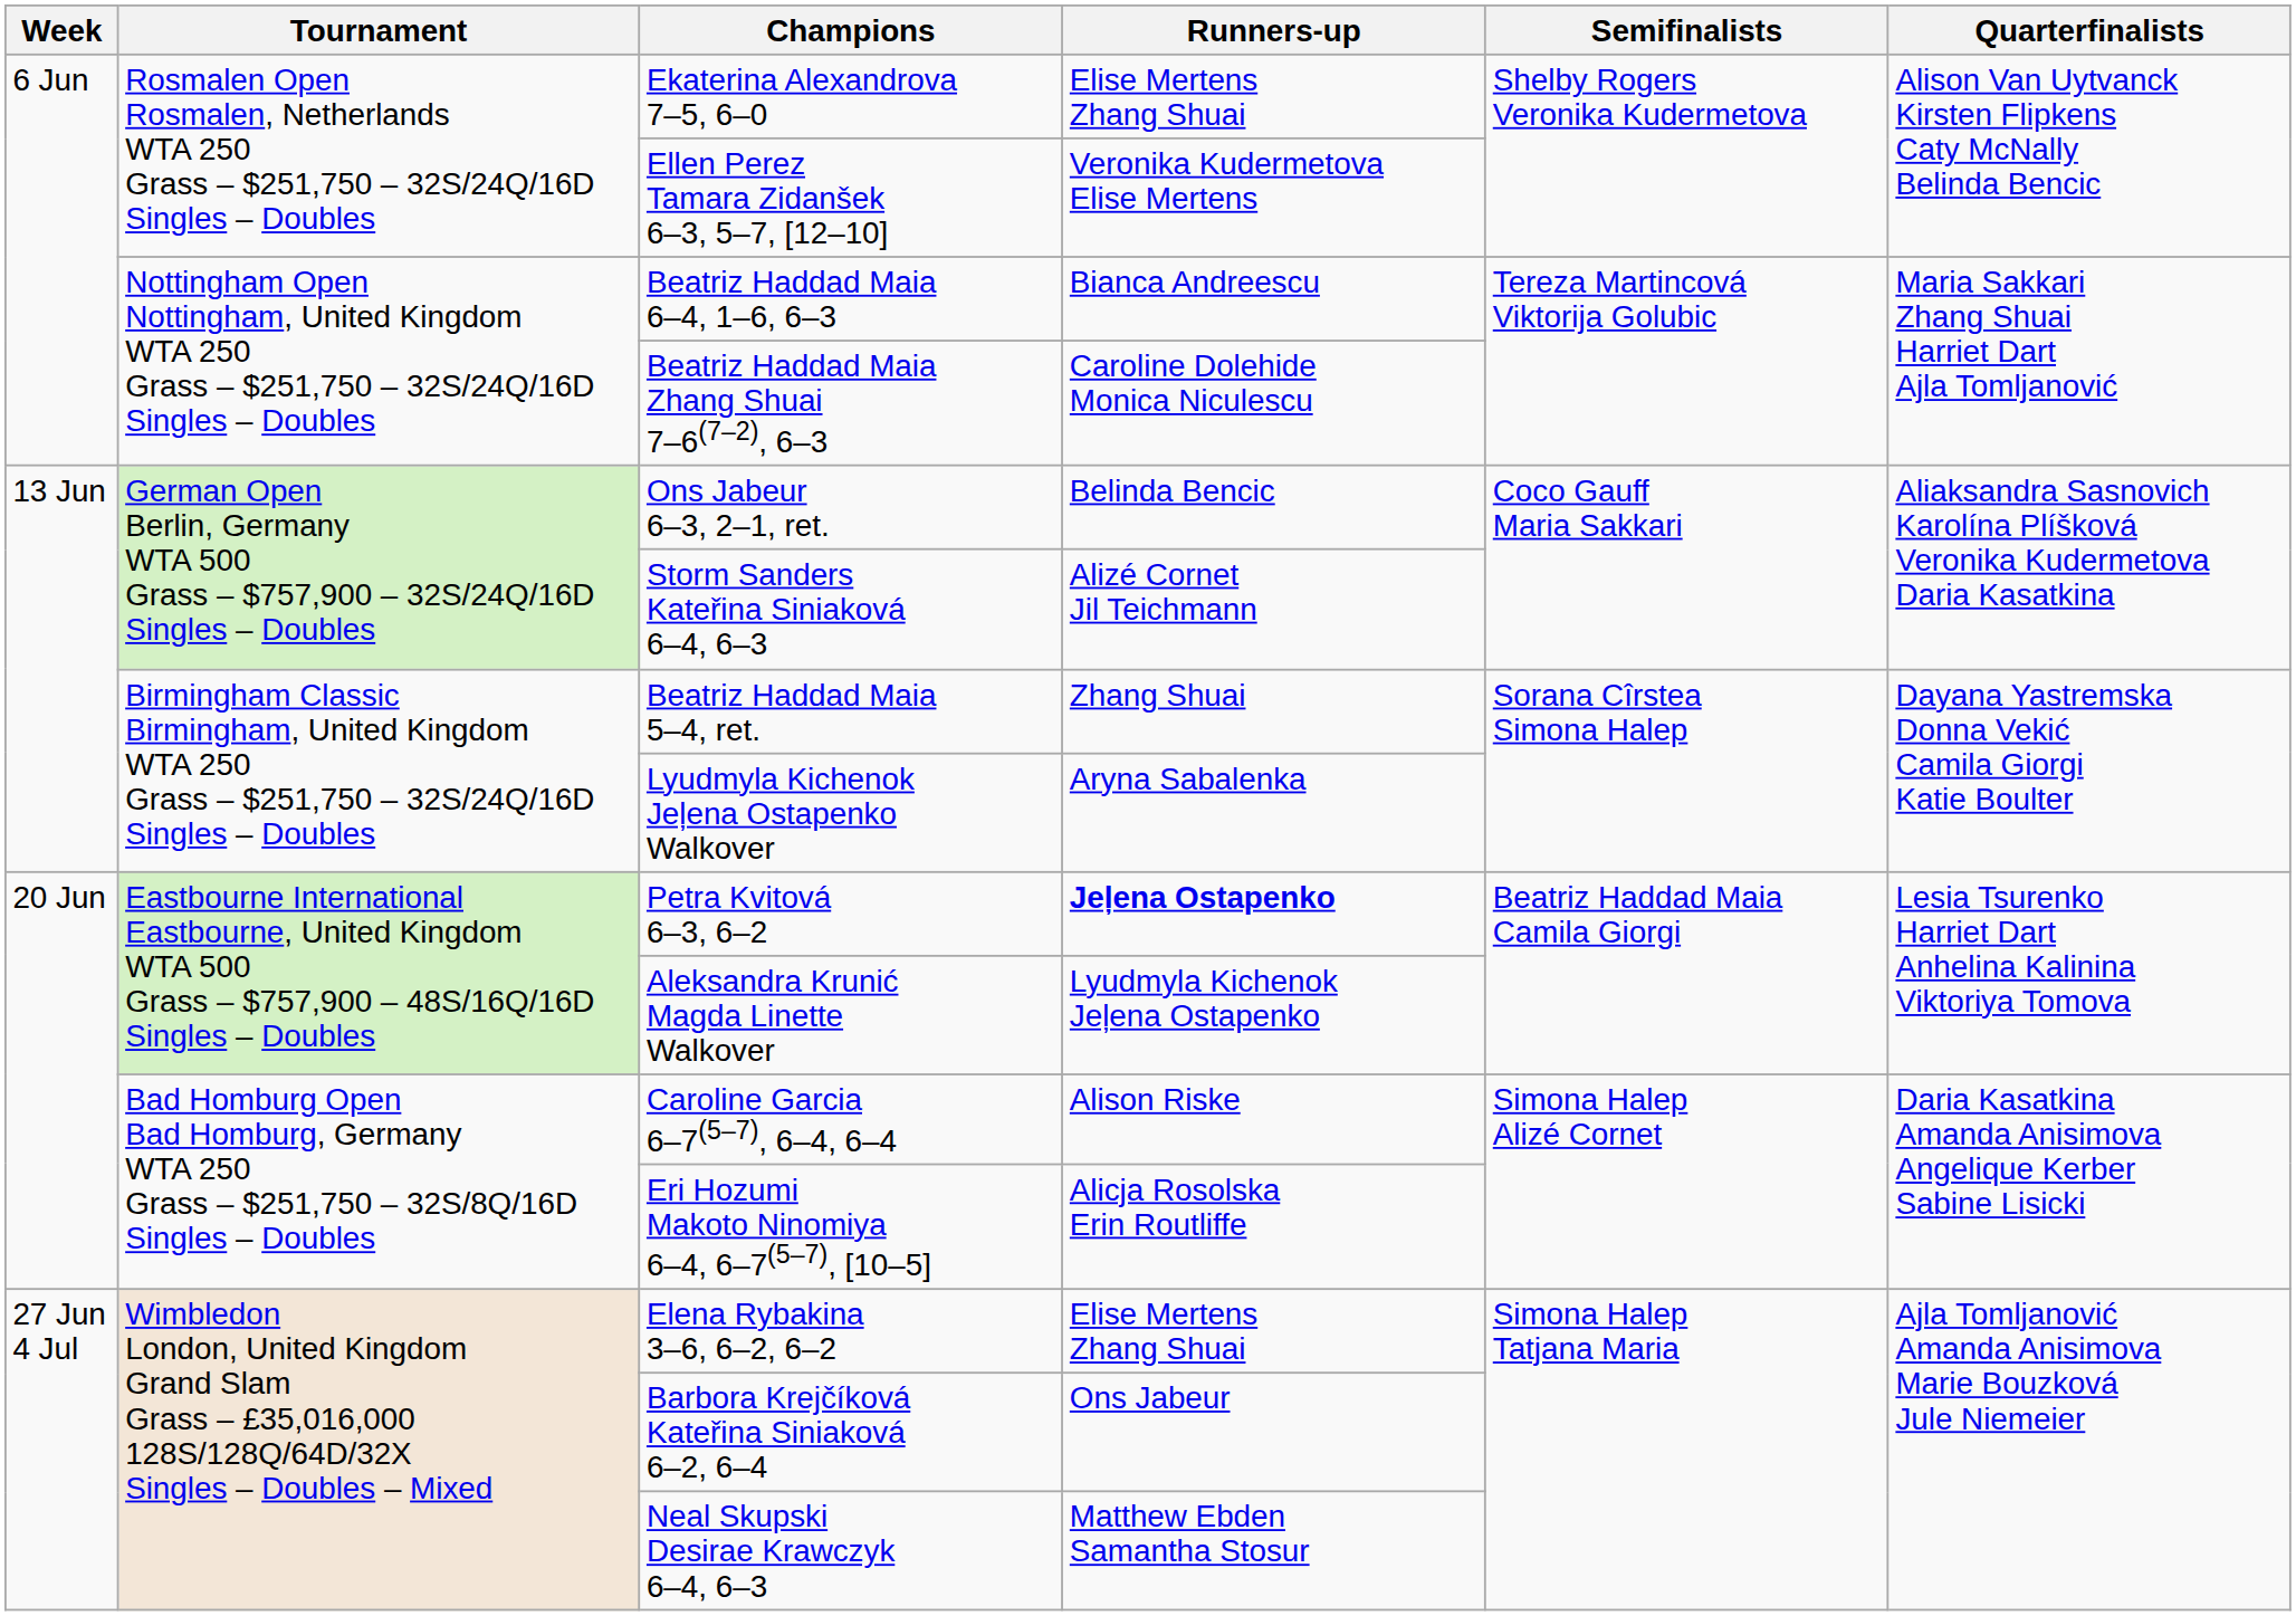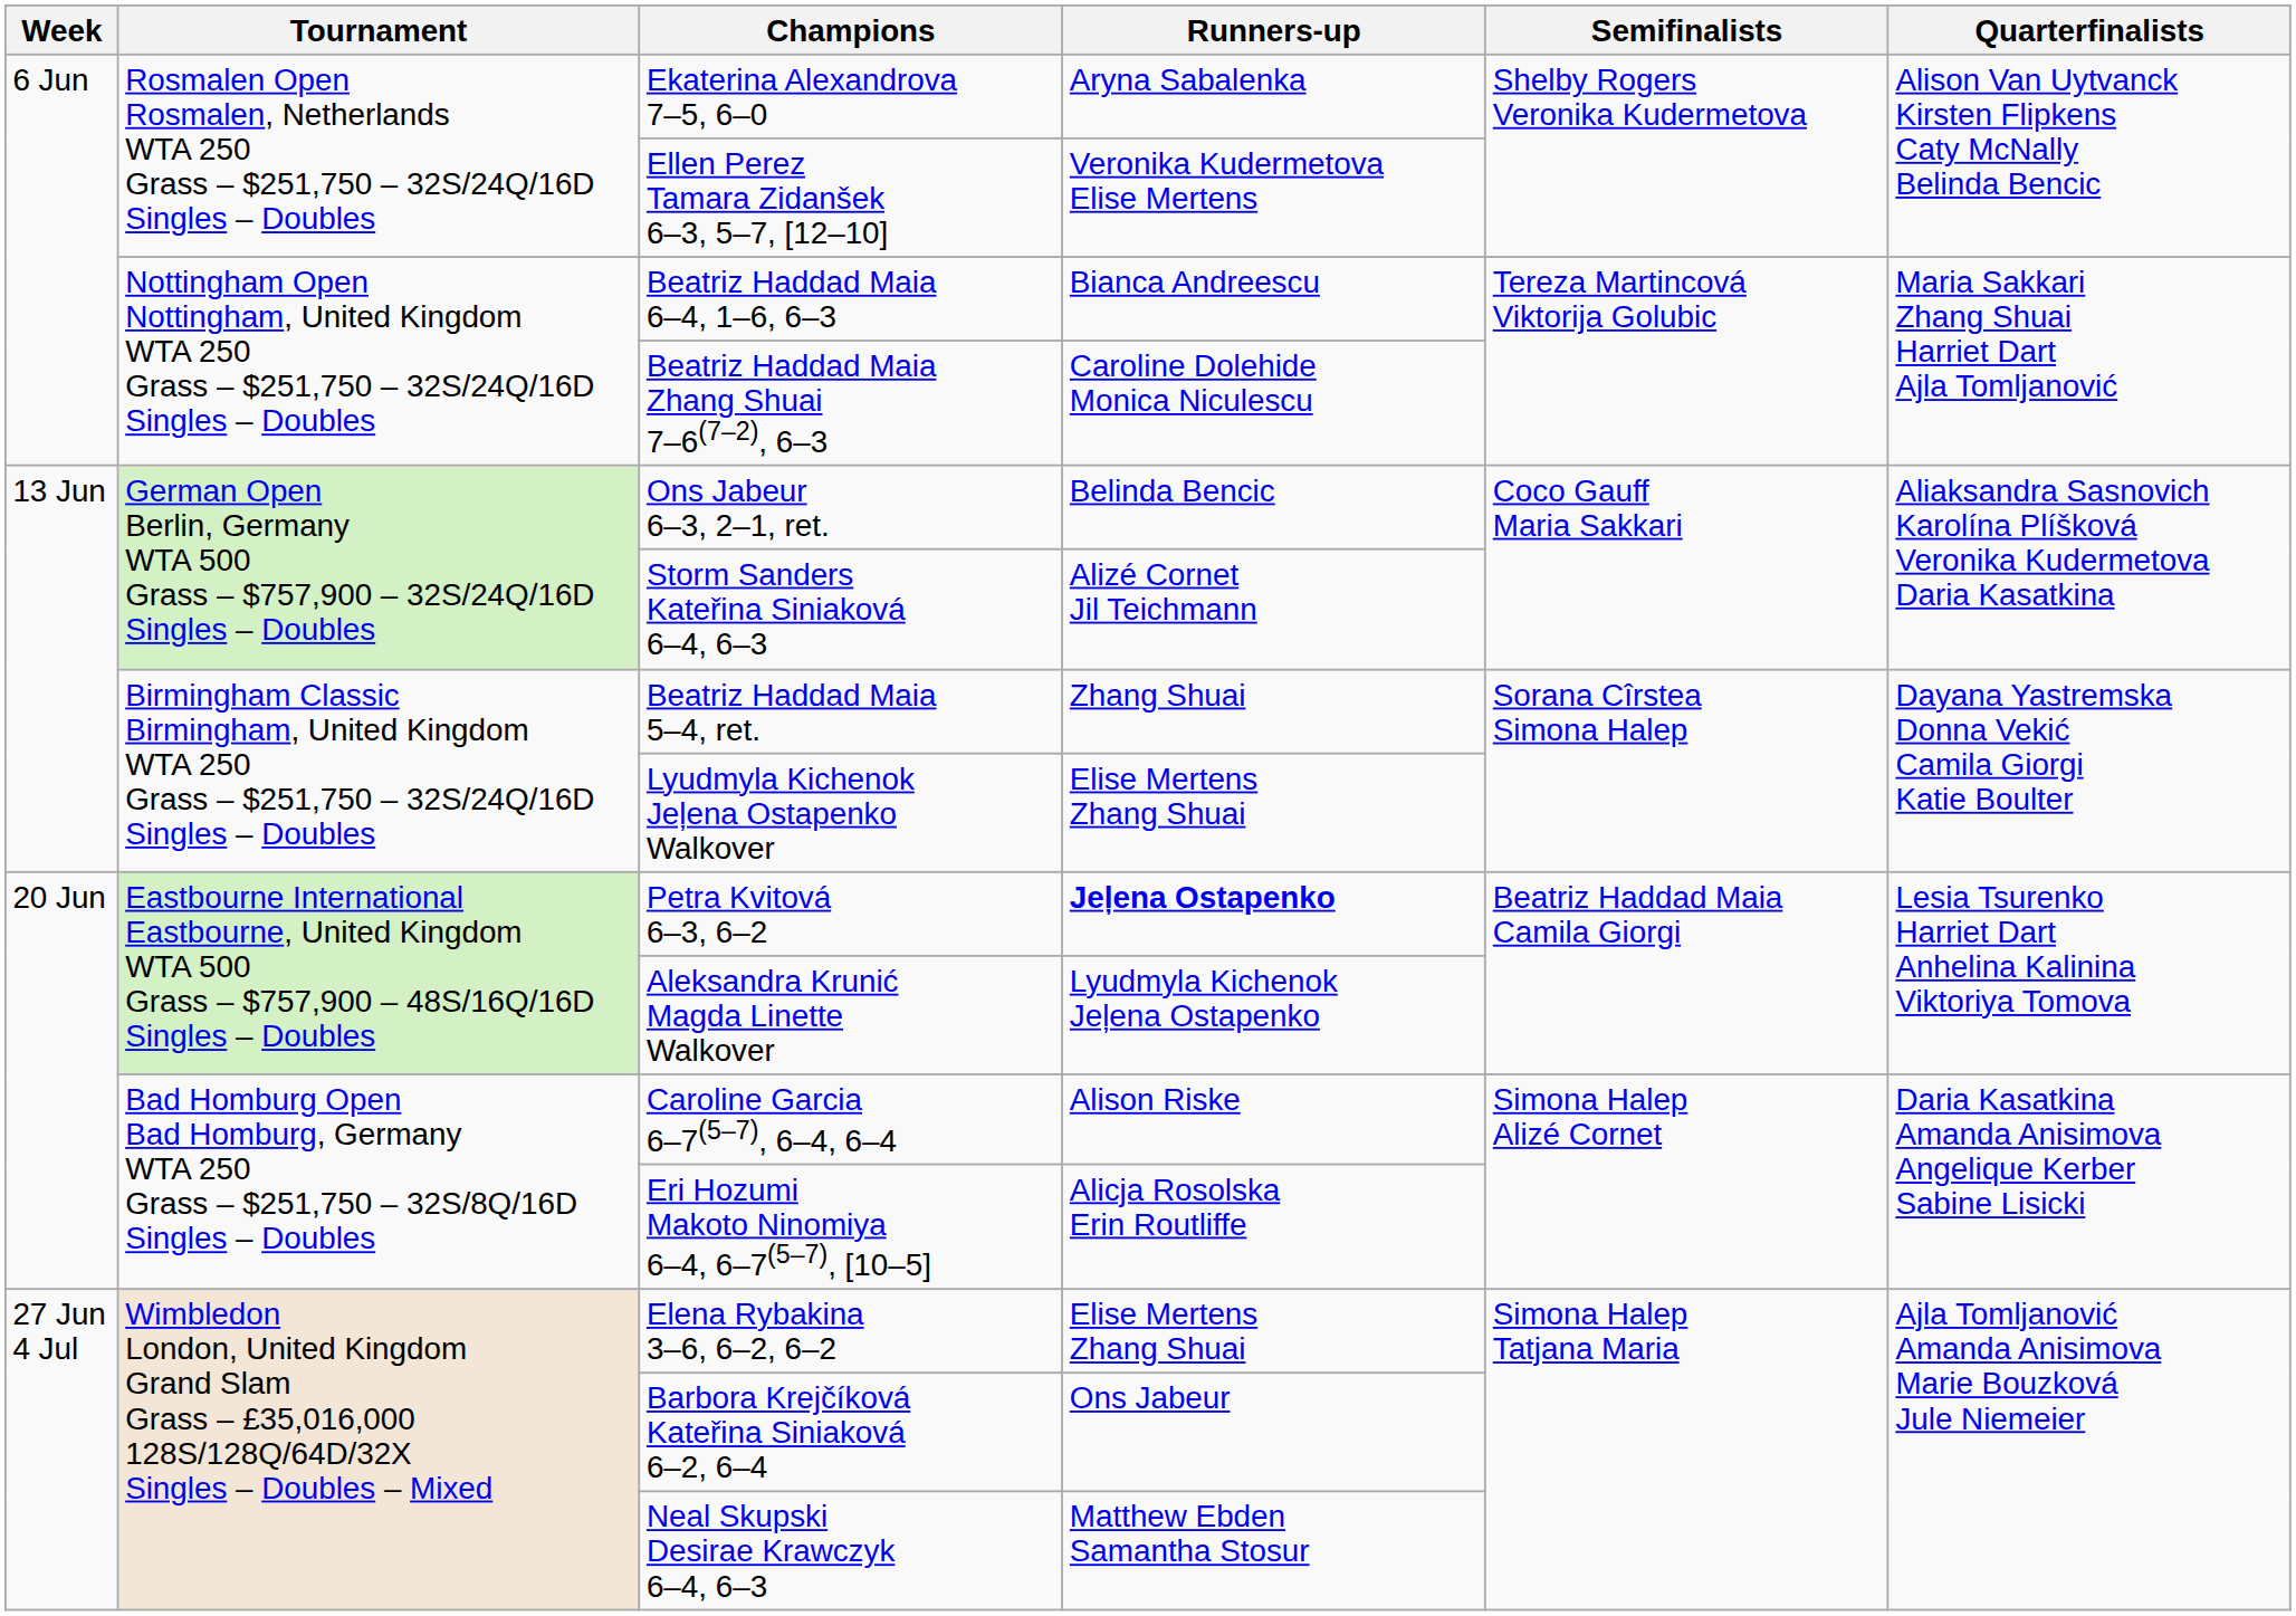 <table class=wikitable style=font-size:95%>
 <tr>
 <th style="width:48px;">Week</th>
 <th style="width:248px;">Tournament</th>
 <th style="width:200px;">Champions</th>
 <th style="width:200px;">Runners-up</th>
 <th style="width:190px;">Semifinalists</th>
 <th style="width:190px;">Quarterfinalists</th>
 </tr>
 <tr style="vertical-align:top">
 <td rowspan=4>6 Jun</td>
 <td rowspan=2><a href='#'>Rosmalen Open</a><br><a href='#'>Rosmalen</a>, Netherlands<br> WTA 250 <br> Grass – $251,750 – 32S/24Q/16D<br><a href='#'>Singles</a> – <a href='#'>Doubles</a></td>
 <td> <a href='#'>Ekaterina Alexandrova</a> <br> 7–5, 6–0</td>
-<td> <a href='#'>Elise Mertens</a> <br>  <a href='#'>Zhang Shuai</a></td>
+<td> <a href='#'>Aryna Sabalenka</a></td>
 <td rowspan=2> <a href='#'>Shelby Rogers</a> <br>  <a href='#'>Veronika Kudermetova</a></td>
 <td rowspan=2> <a href='#'>Alison Van Uytvanck</a> <br>  <a href='#'>Kirsten Flipkens</a> <br> <a href='#'>Caty McNally</a> <br>  <a href='#'>Belinda Bencic</a></td>
 </tr>
 <tr style="vertical-align:top">
 <td> <a href='#'>Ellen Perez</a> <br>  <a href='#'>Tamara Zidanšek</a> <br> 6–3, 5–7, [12–10]</td>
 <td> <a href='#'>Veronika Kudermetova</a> <br>  <a href='#'>Elise Mertens</a></td>
 </tr>
 <tr style="vertical-align:top">
 <td rowspan=2><a href='#'>Nottingham Open</a><br><a href='#'>Nottingham</a>, United Kingdom <br> WTA 250 <br> Grass – $251,750 – 32S/24Q/16D<br><a href='#'>Singles</a> – <a href='#'>Doubles</a></td>
 <td> <a href='#'>Beatriz Haddad Maia</a> <br> 6–4, 1–6, 6–3</td>
 <td> <a href='#'>Bianca Andreescu</a></td>
 <td rowspan=2> <a href='#'>Tereza Martincová</a> <br>  <a href='#'>Viktorija Golubic</a></td>
 <td rowspan=2> <a href='#'>Maria Sakkari</a> <br> <a href='#'>Zhang Shuai</a> <br> <a href='#'>Harriet Dart</a> <br>  <a href='#'>Ajla Tomljanović</a></td>
 </tr>
 <tr style="vertical-align:top">
 <td> <a href='#'>Beatriz Haddad Maia</a> <br>  <a href='#'>Zhang Shuai</a> <br> 7–6<sup>(7–2)</sup>, 6–3</td>
 <td> <a href='#'>Caroline Dolehide</a> <br>  <a href='#'>Monica Niculescu</a></td>
 </tr>
 <tr style="vertical-align:top">
 <td rowspan=4>13 Jun</td>
 <td style="background:#D4F1C5;" rowspan=2><a href='#'>German Open</a><br>Berlin, Germany <br> WTA 500 <br> Grass – $757,900 – 32S/24Q/16D<br><a href='#'>Singles</a> – <a href='#'>Doubles</a></td>
 <td> <a href='#'>Ons Jabeur</a> <br> 6–3, 2–1, ret.</td>
 <td> <a href='#'>Belinda Bencic</a></td>
 <td rowspan=2> <a href='#'>Coco Gauff</a> <br>  <a href='#'>Maria Sakkari</a></td>
 <td rowspan=2> <a href='#'>Aliaksandra Sasnovich</a> <br> <a href='#'>Karolína Plíšková</a> <br> <a href='#'>Veronika Kudermetova</a> <br>  <a href='#'>Daria Kasatkina</a></td>
 </tr>
 <tr style="vertical-align:top">
 <td> <a href='#'>Storm Sanders</a> <br>  <a href='#'>Kateřina Siniaková</a> <br> 6–4, 6–3</td>
 <td> <a href='#'>Alizé Cornet</a> <br>  <a href='#'>Jil Teichmann</a></td>
 </tr>
 <tr style="vertical-align:top">
 <td rowspan=2><a href='#'>Birmingham Classic</a><br><a href='#'>Birmingham</a>, United Kingdom <br> WTA 250 <br> Grass – $251,750 – 32S/24Q/16D<br><a href='#'>Singles</a> – <a href='#'>Doubles</a></td>
 <td> <a href='#'>Beatriz Haddad Maia</a> <br> 5–4, ret.</td>
 <td> <a href='#'>Zhang Shuai</a></td>
 <td rowspan=2> <a href='#'>Sorana Cîrstea</a> <br>  <a href='#'>Simona Halep</a></td>
 <td rowspan=2> <a href='#'>Dayana Yastremska</a> <br> <a href='#'>Donna Vekić</a>  <br>  <a href='#'>Camila Giorgi</a> <br>  <a href='#'>Katie Boulter</a></td>
 </tr>
 <tr style="vertical-align:top">
 <td> <a href='#'>Lyudmyla Kichenok</a> <br>  <a href='#'>Jeļena Ostapenko</a> <br> Walkover</td>
-<td> <a href='#'>Aryna Sabalenka</a></td>
+<td> <a href='#'>Elise Mertens</a> <br>  <a href='#'>Zhang Shuai</a></td>
 </tr>
 <tr style="vertical-align:top">
 <td rowspan=4>20 Jun</td>
 <td style="background:#D4F1C5;" rowspan=2><a href='#'>Eastbourne International</a><br><a href='#'>Eastbourne</a>, United Kingdom <br> WTA 500 <br> Grass – $757,900 – 48S/16Q/16D<br><a href='#'>Singles</a> – <a href='#'>Doubles</a></td>
 <td> <a href='#'>Petra Kvitová</a> <br> 6–3, 6–2</td>
 <td><strong> <a href='#'>Jeļena Ostapenko</a></strong></td>
 <td rowspan=2> <a href='#'>Beatriz Haddad Maia</a> <br>  <a href='#'>Camila Giorgi</a></td>
 <td rowspan=2> <a href='#'>Lesia Tsurenko</a> <br>  <a href='#'>Harriet Dart</a> <br> <a href='#'>Anhelina Kalinina</a> <br>  <a href='#'>Viktoriya Tomova</a></td>
 </tr>
 <tr style="vertical-align:top">
 <td> <a href='#'>Aleksandra Krunić</a> <br>  <a href='#'>Magda Linette</a> <br> Walkover</td>
 <td> <a href='#'>Lyudmyla Kichenok</a> <br>  <a href='#'>Jeļena Ostapenko</a></td>
 </tr>
 <tr style="vertical-align:top">
 <td rowspan=2><a href='#'>Bad Homburg Open</a><br><a href='#'>Bad Homburg</a>, Germany <br> WTA 250 <br> Grass – $251,750 – 32S/8Q/16D<br><a href='#'>Singles</a> – <a href='#'>Doubles</a></td>
 <td> <a href='#'>Caroline Garcia</a> <br> 6–7<sup>(5–7)</sup>, 6–4, 6–4</td>
 <td> <a href='#'>Alison Riske</a></td>
 <td rowspan=2> <a href='#'>Simona Halep</a> <br>  <a href='#'>Alizé Cornet</a></td>
 <td rowspan=2> <a href='#'>Daria Kasatkina</a> <br> <a href='#'>Amanda Anisimova</a> <br> <a href='#'>Angelique Kerber</a> <br>  <a href='#'>Sabine Lisicki</a></td>
 </tr>
 <tr style="vertical-align:top">
 <td> <a href='#'>Eri Hozumi</a> <br>  <a href='#'>Makoto Ninomiya</a> <br> 6–4, 6–7<sup>(5–7)</sup>, [10–5]</td>
 <td> <a href='#'>Alicja Rosolska</a> <br>  <a href='#'>Erin Routliffe</a></td>
 </tr>
 <tr style="vertical-align:top">
 <td rowspan=3>27 Jun <br>4 Jul</td>
 <td style="background:#f3e6d7;" rowspan=3><a href='#'>Wimbledon</a><br>London, United Kingdom <br> Grand Slam <br> Grass – £35,016,000 <br> 128S/128Q/64D/32X<br><a href='#'>Singles</a> – <a href='#'>Doubles</a> – <a href='#'>Mixed</a></td>
 <td> <a href='#'>Elena Rybakina</a> <br> 3–6, 6–2, 6–2</td>
 <td> <a href='#'>Elise Mertens</a> <br>  <a href='#'>Zhang Shuai</a></td>
 <td rowspan=3> <a href='#'>Simona Halep</a> <br>  <a href='#'>Tatjana Maria</a></td>
 <td rowspan=3> <a href='#'>Ajla Tomljanović</a> <br> <a href='#'>Amanda Anisimova</a> <br> <a href='#'>Marie Bouzková</a> <br>  <a href='#'>Jule Niemeier</a></td>
 </tr>
 <tr style="vertical-align:top">
 <td> <a href='#'>Barbora Krejčíková</a> <br>  <a href='#'>Kateřina Siniaková</a> <br> 6–2, 6–4</td>
 <td> <a href='#'>Ons Jabeur</a></td>
 </tr>
 <tr style="vertical-align:top">
 <td> <a href='#'>Neal Skupski</a> <br>  <a href='#'>Desirae Krawczyk</a> <br>6–4, 6–3</td>
 <td> <a href='#'>Matthew Ebden</a> <br>  <a href='#'>Samantha Stosur</a></td>
 </tr>
 </table>
